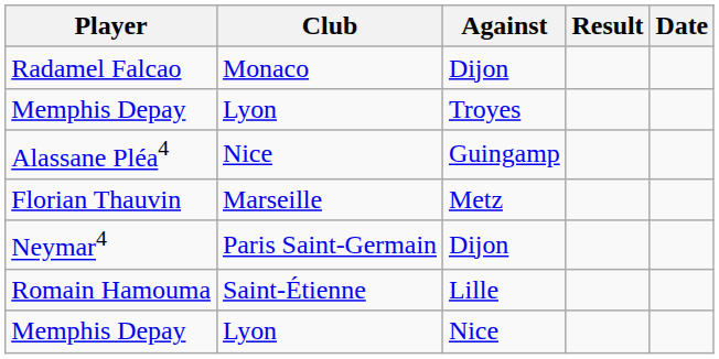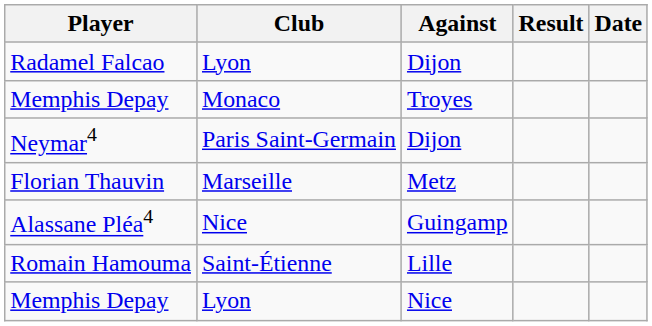 <table class="wikitable sortable">
 <tr>
 <th>Player</th>
 <th>Club</th>
 <th>Against</th>
 <th align="center">Result</th>
 <th>Date</th>
 </tr>
 <tr>
 <td> <a href='#'>Radamel Falcao</a></td>
-<td><a href='#'>Monaco</a></td>
+<td><a href='#'>Lyon</a></td>
 <td><a href='#'>Dijon</a></td>
 <td align="center"></td>
 <td></td>
 </tr>
 <tr>
 <td> <a href='#'>Memphis Depay</a></td>
-<td><a href='#'>Lyon</a></td>
+<td><a href='#'>Monaco</a></td>
 <td><a href='#'>Troyes</a></td>
 <td align="center"></td>
 <td></td>
 </tr>
 <tr>
-<td> <a href='#'>Alassane Pléa</a><sup>4</sup></td>
-<td><a href='#'>Nice</a></td>
-<td><a href='#'>Guingamp</a></td>
+<td> <a href='#'>Neymar</a><sup>4</sup></td>
+<td><a href='#'>Paris Saint-Germain</a></td>
+<td><a href='#'>Dijon</a></td>
 <td align="center"></td>
 <td></td>
 </tr>
 <tr>
 <td> <a href='#'>Florian Thauvin</a></td>
 <td><a href='#'>Marseille</a></td>
 <td><a href='#'>Metz</a></td>
 <td align="center"></td>
 <td></td>
 </tr>
 <tr>
-<td> <a href='#'>Neymar</a><sup>4</sup></td>
-<td><a href='#'>Paris Saint-Germain</a></td>
-<td><a href='#'>Dijon</a></td>
+<td> <a href='#'>Alassane Pléa</a><sup>4</sup></td>
+<td><a href='#'>Nice</a></td>
+<td><a href='#'>Guingamp</a></td>
 <td align="center"></td>
 <td></td>
 </tr>
 <tr>
 <td> <a href='#'>Romain Hamouma</a></td>
 <td><a href='#'>Saint-Étienne</a></td>
 <td><a href='#'>Lille</a></td>
 <td align="center"></td>
 <td></td>
 </tr>
 <tr>
 <td> <a href='#'>Memphis Depay</a></td>
 <td><a href='#'>Lyon</a></td>
 <td><a href='#'>Nice</a></td>
 <td align="center"></td>
 <td></td>
 </tr>
 </table>
